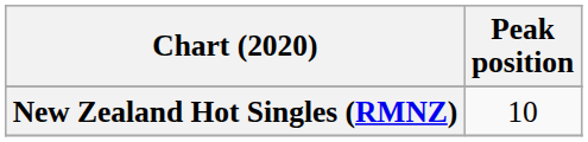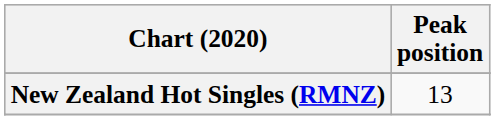 <table class="wikitable sortable plainrowheaders" style="text-align:center">
 <tr>
 <th scope="col">Chart (2020)</th>
 <th scope="col">Peak<br>position</th>
 </tr>
 <tr>
 </tr>
 <tr>
 <th scope="row">New Zealand Hot Singles (<a href='#'>RMNZ</a>)</th>
-<td>10</td>
+<td>13</td>
 </tr>
 <tr>
 </tr>
 <tr>
 </tr>
 <tr>
 </tr>
 <tr>
 </tr>
 </table>
